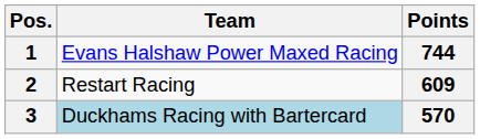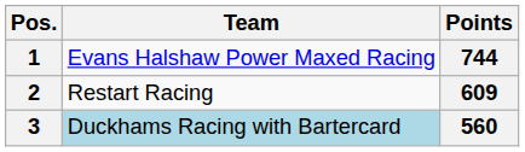 <table class="wikitable">
 <tr>
 <th>Pos.</th>
 <th>Team</th>
 <th>Points</th>
 </tr>
 <tr>
 <th>1</th>
 <td><a href='#'>Evans Halshaw Power Maxed Racing</a></td>
 <th>744</th>
 </tr>
 <tr>
 <th>2</th>
 <td>Restart Racing</td>
 <th>609</th>
 </tr>
 <tr>
 <th>3</th>
 <td style="background: lightblue;">Duckhams Racing with Bartercard</td>
-<th>570</th>
+<th>560</th>
 </tr>
 </table>
